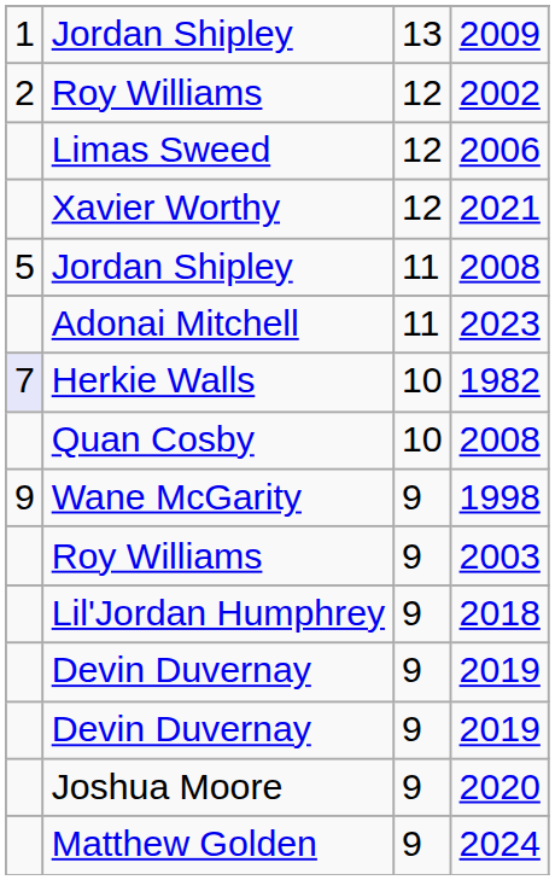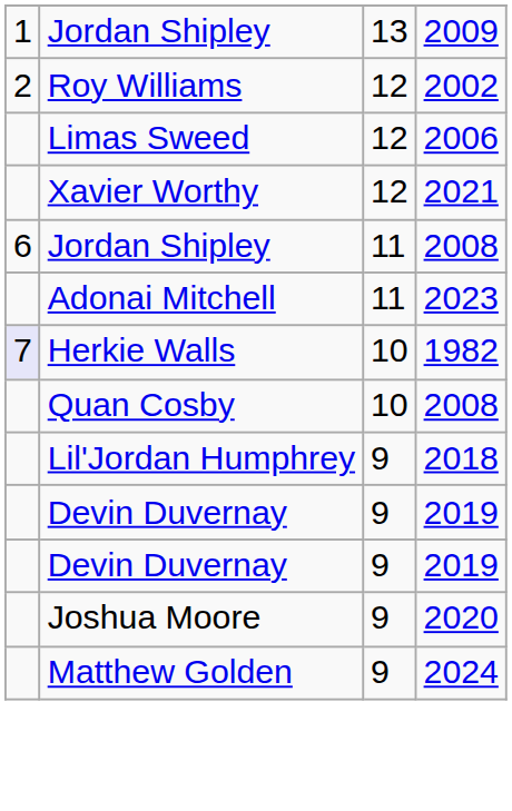 <table class="wikitable">
 <tr>
 </tr>
 <tr>
 <td>1</td>
 <td><a href='#'>Jordan Shipley</a></td>
 <td>13</td>
 <td><a href='#'>2009</a></td>
 </tr>
 <tr>
 <td>2</td>
 <td><a href='#'>Roy Williams</a></td>
 <td>12</td>
 <td><a href='#'>2002</a></td>
 </tr>
 <tr>
 <td></td>
 <td><a href='#'>Limas Sweed</a></td>
 <td>12</td>
 <td><a href='#'>2006</a></td>
 </tr>
 <tr>
 <td></td>
 <td><a href='#'>Xavier Worthy</a></td>
 <td>12</td>
 <td><a href='#'>2021</a></td>
 </tr>
 <tr>
-<td>5</td>
+<td>6</td>
 <td><a href='#'>Jordan Shipley</a></td>
 <td>11</td>
 <td><a href='#'>2008</a></td>
 </tr>
 <tr>
 <td></td>
 <td><a href='#'>Adonai Mitchell</a></td>
 <td>11</td>
 <td><a href='#'>2023</a></td>
 </tr>
 <tr>
 <td style="background: lavender;">7</td>
 <td><a href='#'>Herkie Walls</a></td>
 <td>10</td>
 <td><a href='#'>1982</a></td>
 </tr>
 <tr>
 <td></td>
 <td><a href='#'>Quan Cosby</a></td>
 <td>10</td>
 <td><a href='#'>2008</a></td>
-</tr>
-<tr>
-<td>9</td>
-<td><a href='#'>Wane McGarity</a></td>
-<td>9</td>
-<td><a href='#'>1998</a></td>
-</tr>
-<tr>
-<td></td>
-<td><a href='#'>Roy Williams</a></td>
-<td>9</td>
-<td><a href='#'>2003</a></td>
 </tr>
 <tr>
 <td></td>
 <td><a href='#'>Lil'Jordan Humphrey</a></td>
 <td>9</td>
 <td><a href='#'>2018</a></td>
 </tr>
 <tr>
 <td></td>
 <td><a href='#'>Devin Duvernay</a></td>
 <td>9</td>
 <td><a href='#'>2019</a></td>
 </tr>
 <tr>
 <td></td>
 <td><a href='#'>Devin Duvernay</a></td>
 <td>9</td>
 <td><a href='#'>2019</a></td>
 </tr>
 <tr>
 <td></td>
 <td>Joshua Moore</td>
 <td>9</td>
 <td><a href='#'>2020</a></td>
 </tr>
 <tr>
 <td></td>
 <td><a href='#'>Matthew Golden</a></td>
 <td>9</td>
 <td><a href='#'>2024</a></td>
 </tr>
 </table>
